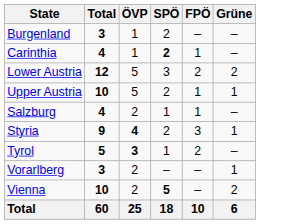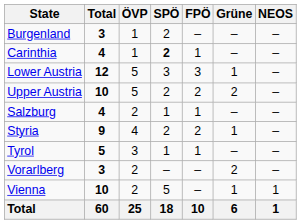 <table class="wikitable sortable zebra" style=text-align:center>
 <tr>
 <th>State</th>
 <th>Total</th>
 <th>ÖVP</th>
 <th>SPÖ</th>
 <th>FPÖ</th>
 <th>Grüne</th>
+<th>NEOS</th>
 </tr>
 <tr>
 <td style=text-align:left><a href='#'>Burgenland</a></td>
 <td><strong>3</strong></td>
 <td>1</td>
 <td>2</td>
+<td>–</td>
 <td>–</td>
 <td>–</td>
 </tr>
 <tr>
 <td style=text-align:left><a href='#'>Carinthia</a></td>
 <td><strong>4</strong></td>
 <td>1</td>
 <td><strong>2</strong></td>
 <td>1</td>
 <td>–</td>
+<td>–</td>
 </tr>
 <tr>
 <td style=text-align:left><a href='#'>Lower Austria</a></td>
 <td><strong>12</strong></td>
 <td>5</td>
 <td>3</td>
-<td>2</td>
-<td>2</td>
+<td>3</td>
+<td>1</td>
+<td>–</td>
 </tr>
 <tr>
 <td style=text-align:left><a href='#'>Upper Austria</a></td>
 <td><strong>10</strong></td>
 <td>5</td>
 <td>2</td>
-<td>1</td>
-<td>1</td>
+<td>2</td>
+<td>2</td>
+<td>–</td>
 </tr>
 <tr>
 <td style=text-align:left><a href='#'>Salzburg</a></td>
 <td><strong>4</strong></td>
 <td>2</td>
 <td>1</td>
 <td>1</td>
 <td>–</td>
+<td>–</td>
 </tr>
 <tr>
 <td style=text-align:left><a href='#'>Styria</a></td>
 <td><strong>9</strong></td>
-<td><strong>4</strong></td>
+<td>4</td>
 <td>2</td>
-<td>3</td>
+<td>2</td>
 <td>1</td>
+<td>–</td>
 </tr>
 <tr>
 <td style=text-align:left><a href='#'>Tyrol</a></td>
 <td><strong>5</strong></td>
-<td><strong>3</strong></td>
+<td>3</td>
 <td>1</td>
-<td>2</td>
+<td>1</td>
+<td>–</td>
 <td>–</td>
 </tr>
 <tr>
 <td style=text-align:left><a href='#'>Vorarlberg</a></td>
 <td><strong>3</strong></td>
 <td>2</td>
 <td>–</td>
 <td>–</td>
-<td>1</td>
+<td>2</td>
+<td>–</td>
 </tr>
 <tr>
 <td style=text-align:left><a href='#'>Vienna</a></td>
 <td><strong>10</strong></td>
 <td>2</td>
-<td><strong>5</strong></td>
+<td>5</td>
 <td>–</td>
-<td>2</td>
+<td>1</td>
+<td>1</td>
 </tr>
 <tr>
 <th style=text-align:left>Total</th>
 <th>60</th>
 <th>25</th>
 <th>18</th>
 <th>10</th>
 <th>6</th>
+<th>1</th>
 </tr>
 </table>
